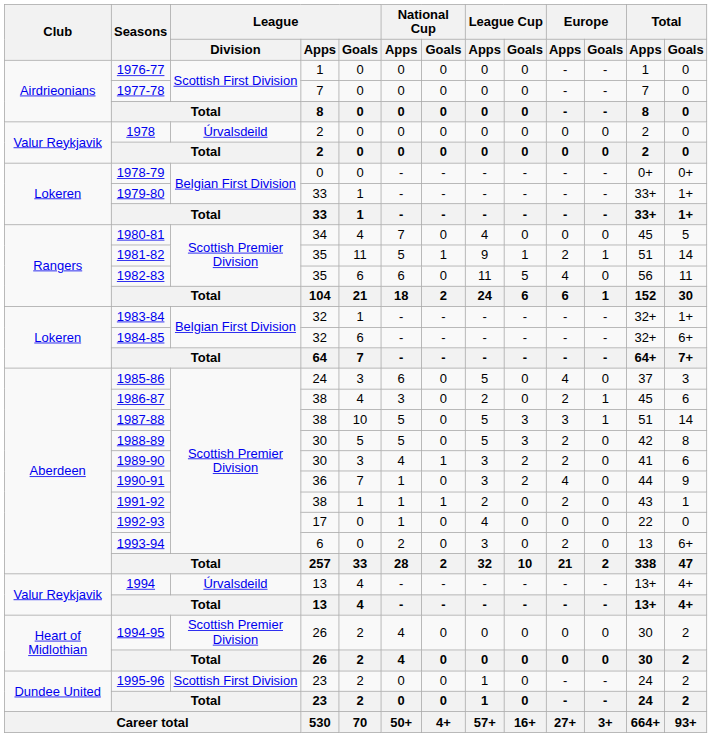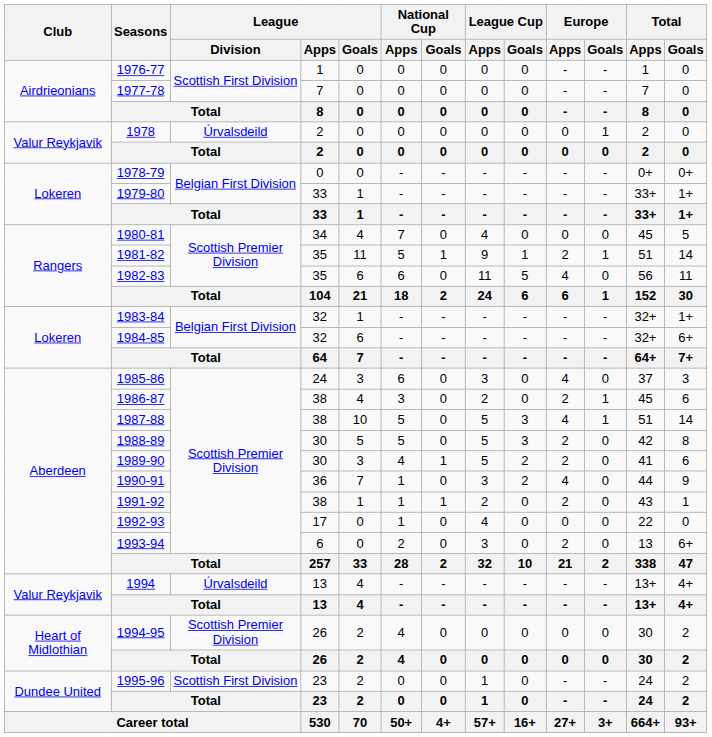 <table class="wikitable" style="text-align:center">
 <tr>
 <th rowspan="2">Club</th>
 <th rowspan="2">Seasons</th>
 <th colspan="3">League</th>
 <th colspan="2">National Cup</th>
 <th colspan="2">League Cup</th>
 <th colspan="2">Europe</th>
 <th colspan="2">Total</th>
 </tr>
 <tr>
 <th>Division</th>
 <th>Apps</th>
 <th>Goals</th>
 <th>Apps</th>
 <th>Goals</th>
 <th>Apps</th>
 <th>Goals</th>
 <th>Apps</th>
 <th>Goals</th>
 <th>Apps</th>
 <th>Goals</th>
 </tr>
 <tr>
 <td rowspan="3"><a href='#'>Airdrieonians</a></td>
 <td><a href='#'>1976-77</a></td>
 <td rowspan="2"><a href='#'>Scottish First Division</a></td>
 <td>1</td>
 <td>0</td>
 <td>0</td>
 <td>0</td>
 <td>0</td>
 <td>0</td>
 <td>-</td>
 <td>-</td>
 <td>1</td>
 <td>0</td>
 </tr>
 <tr>
 <td><a href='#'>1977-78</a></td>
 <td>7</td>
 <td>0</td>
 <td>0</td>
 <td>0</td>
 <td>0</td>
 <td>0</td>
 <td>-</td>
 <td>-</td>
 <td>7</td>
 <td>0</td>
 </tr>
 <tr>
 <th colspan="2">Total</th>
 <th>8</th>
 <th>0</th>
 <th>0</th>
 <th>0</th>
 <th>0</th>
 <th>0</th>
 <th>-</th>
 <th>-</th>
 <th>8</th>
 <th>0</th>
 </tr>
 <tr>
 <td rowspan="2"><a href='#'>Valur Reykjavik</a></td>
 <td><a href='#'>1978</a></td>
 <td><a href='#'>Úrvalsdeild</a></td>
 <td>2</td>
 <td>0</td>
 <td>0</td>
 <td>0</td>
 <td>0</td>
 <td>0</td>
 <td>0</td>
-<td>0</td>
+<td>1</td>
 <td>2</td>
 <td>0</td>
 </tr>
 <tr>
 <th colspan="2">Total</th>
 <th>2</th>
 <th>0</th>
 <th>0</th>
 <th>0</th>
 <th>0</th>
 <th>0</th>
 <th>0</th>
 <th>0</th>
 <th>2</th>
 <th>0</th>
 </tr>
 <tr>
 <td rowspan="3"><a href='#'>Lokeren</a></td>
 <td><a href='#'>1978-79</a></td>
 <td rowspan="2"><a href='#'>Belgian First Division</a></td>
 <td>0</td>
 <td>0</td>
 <td>-</td>
 <td>-</td>
 <td>-</td>
 <td>-</td>
 <td>-</td>
 <td>-</td>
 <td>0+</td>
 <td>0+</td>
 </tr>
 <tr>
 <td><a href='#'>1979-80</a></td>
 <td>33</td>
 <td>1</td>
 <td>-</td>
 <td>-</td>
 <td>-</td>
 <td>-</td>
 <td>-</td>
 <td>-</td>
 <td>33+</td>
 <td>1+</td>
 </tr>
 <tr>
 <th colspan="2">Total</th>
 <th>33</th>
 <th>1</th>
 <th>-</th>
 <th>-</th>
 <th>-</th>
 <th>-</th>
 <th>-</th>
 <th>-</th>
 <th>33+</th>
 <th>1+</th>
 </tr>
 <tr>
 <td rowspan="4"><a href='#'>Rangers</a></td>
 <td><a href='#'>1980-81</a></td>
 <td rowspan="3"><a href='#'>Scottish Premier Division</a></td>
 <td>34</td>
 <td>4</td>
 <td>7</td>
 <td>0</td>
 <td>4</td>
 <td>0</td>
 <td>0</td>
 <td>0</td>
 <td>45</td>
 <td>5</td>
 </tr>
 <tr>
 <td><a href='#'>1981-82</a></td>
 <td>35</td>
 <td>11</td>
 <td>5</td>
 <td>1</td>
 <td>9</td>
 <td>1</td>
 <td>2</td>
 <td>1</td>
 <td>51</td>
 <td>14</td>
 </tr>
 <tr>
 <td><a href='#'>1982-83</a></td>
 <td>35</td>
 <td>6</td>
 <td>6</td>
 <td>0</td>
 <td>11</td>
 <td>5</td>
 <td>4</td>
 <td>0</td>
 <td>56</td>
 <td>11</td>
 </tr>
 <tr>
 <th colspan="2">Total</th>
 <th>104</th>
 <th>21</th>
 <th>18</th>
 <th>2</th>
 <th>24</th>
 <th>6</th>
 <th>6</th>
 <th>1</th>
 <th>152</th>
 <th>30</th>
 </tr>
 <tr>
 <td rowspan="3"><a href='#'>Lokeren</a></td>
 <td><a href='#'>1983-84</a></td>
 <td rowspan="2"><a href='#'>Belgian First Division</a></td>
 <td>32</td>
 <td>1</td>
 <td>-</td>
 <td>-</td>
 <td>-</td>
 <td>-</td>
 <td>-</td>
 <td>-</td>
 <td>32+</td>
 <td>1+</td>
 </tr>
 <tr>
 <td><a href='#'>1984-85</a></td>
 <td>32</td>
 <td>6</td>
 <td>-</td>
 <td>-</td>
 <td>-</td>
 <td>-</td>
 <td>-</td>
 <td>-</td>
 <td>32+</td>
 <td>6+</td>
 </tr>
 <tr>
 <th colspan="2">Total</th>
 <th>64</th>
 <th>7</th>
 <th>-</th>
 <th>-</th>
 <th>-</th>
 <th>-</th>
 <th>-</th>
 <th>-</th>
 <th>64+</th>
 <th>7+</th>
 </tr>
 <tr>
 <td rowspan="10"><a href='#'>Aberdeen</a></td>
 <td><a href='#'>1985-86</a></td>
 <td rowspan="9"><a href='#'>Scottish Premier Division</a></td>
 <td>24</td>
 <td>3</td>
 <td>6</td>
 <td>0</td>
-<td>5</td>
+<td>3</td>
 <td>0</td>
 <td>4</td>
 <td>0</td>
 <td>37</td>
 <td>3</td>
 </tr>
 <tr>
 <td><a href='#'>1986-87</a></td>
 <td>38</td>
 <td>4</td>
 <td>3</td>
 <td>0</td>
 <td>2</td>
 <td>0</td>
 <td>2</td>
 <td>1</td>
 <td>45</td>
 <td>6</td>
 </tr>
 <tr>
 <td><a href='#'>1987-88</a></td>
 <td>38</td>
 <td>10</td>
 <td>5</td>
 <td>0</td>
 <td>5</td>
 <td>3</td>
-<td>3</td>
+<td>4</td>
 <td>1</td>
 <td>51</td>
 <td>14</td>
 </tr>
 <tr>
 <td><a href='#'>1988-89</a></td>
 <td>30</td>
 <td>5</td>
 <td>5</td>
 <td>0</td>
 <td>5</td>
 <td>3</td>
 <td>2</td>
 <td>0</td>
 <td>42</td>
 <td>8</td>
 </tr>
 <tr>
 <td><a href='#'>1989-90</a></td>
 <td>30</td>
 <td>3</td>
 <td>4</td>
 <td>1</td>
-<td>3</td>
+<td>5</td>
 <td>2</td>
 <td>2</td>
 <td>0</td>
 <td>41</td>
 <td>6</td>
 </tr>
 <tr>
 <td><a href='#'>1990-91</a></td>
 <td>36</td>
 <td>7</td>
 <td>1</td>
 <td>0</td>
 <td>3</td>
 <td>2</td>
 <td>4</td>
 <td>0</td>
 <td>44</td>
 <td>9</td>
 </tr>
 <tr>
 <td><a href='#'>1991-92</a></td>
 <td>38</td>
 <td>1</td>
 <td>1</td>
 <td>1</td>
 <td>2</td>
 <td>0</td>
 <td>2</td>
 <td>0</td>
 <td>43</td>
 <td>1</td>
 </tr>
 <tr>
 <td><a href='#'>1992-93</a></td>
 <td>17</td>
 <td>0</td>
 <td>1</td>
 <td>0</td>
 <td>4</td>
 <td>0</td>
 <td>0</td>
 <td>0</td>
 <td>22</td>
 <td>0</td>
 </tr>
 <tr>
 <td><a href='#'>1993-94</a></td>
 <td>6</td>
 <td>0</td>
 <td>2</td>
 <td>0</td>
 <td>3</td>
 <td>0</td>
 <td>2</td>
 <td>0</td>
 <td>13</td>
 <td>6+</td>
 </tr>
 <tr>
 <th colspan="2">Total</th>
 <th>257</th>
 <th>33</th>
 <th>28</th>
 <th>2</th>
 <th>32</th>
 <th>10</th>
 <th>21</th>
 <th>2</th>
 <th>338</th>
 <th>47</th>
 </tr>
 <tr>
 <td rowspan="2"><a href='#'>Valur Reykjavik</a></td>
 <td><a href='#'>1994</a></td>
 <td><a href='#'>Úrvalsdeild</a></td>
 <td>13</td>
 <td>4</td>
 <td>-</td>
 <td>-</td>
 <td>-</td>
 <td>-</td>
 <td>-</td>
 <td>-</td>
 <td>13+</td>
 <td>4+</td>
 </tr>
 <tr>
 <th colspan="2">Total</th>
 <th>13</th>
 <th>4</th>
 <th>-</th>
 <th>-</th>
 <th>-</th>
 <th>-</th>
 <th>-</th>
 <th>-</th>
 <th>13+</th>
 <th>4+</th>
 </tr>
 <tr>
 <td rowspan="2"><a href='#'>Heart of Midlothian</a></td>
 <td><a href='#'>1994-95</a></td>
 <td><a href='#'>Scottish Premier Division</a></td>
 <td>26</td>
 <td>2</td>
 <td>4</td>
 <td>0</td>
 <td>0</td>
 <td>0</td>
 <td>0</td>
 <td>0</td>
 <td>30</td>
 <td>2</td>
 </tr>
 <tr>
 <th colspan="2">Total</th>
 <th>26</th>
 <th>2</th>
 <th>4</th>
 <th>0</th>
 <th>0</th>
 <th>0</th>
 <th>0</th>
 <th>0</th>
 <th>30</th>
 <th>2</th>
 </tr>
 <tr>
 <td rowspan="2"><a href='#'>Dundee United</a></td>
 <td><a href='#'>1995-96</a></td>
 <td><a href='#'>Scottish First Division</a></td>
 <td>23</td>
 <td>2</td>
 <td>0</td>
 <td>0</td>
 <td>1</td>
 <td>0</td>
 <td>-</td>
 <td>-</td>
 <td>24</td>
 <td>2</td>
 </tr>
 <tr>
 <th colspan="2">Total</th>
 <th>23</th>
 <th>2</th>
 <th>0</th>
 <th>0</th>
 <th>1</th>
 <th>0</th>
 <th>-</th>
 <th>-</th>
 <th>24</th>
 <th>2</th>
 </tr>
 <tr>
 <th colspan="3">Career total</th>
 <th>530</th>
 <th>70</th>
 <th>50+</th>
 <th>4+</th>
 <th>57+</th>
 <th>16+</th>
 <th>27+</th>
 <th>3+</th>
 <th>664+</th>
 <th>93+</th>
 </tr>
 </table>
